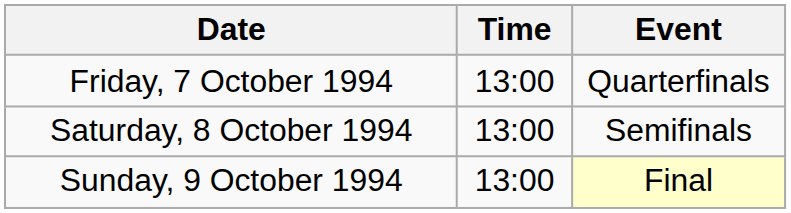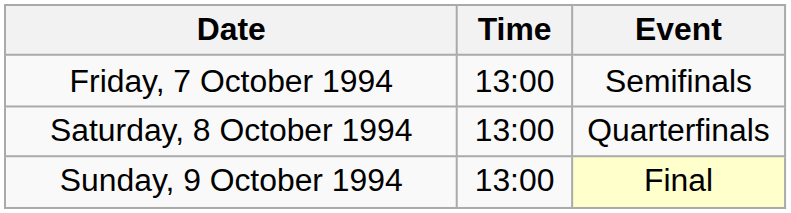 <table class = "wikitable" style="text-align:center;">
 <tr>
 <th width=220>Date</th>
 <th width=50>Time</th>
 <th width=100>Event</th>
 </tr>
 <tr>
 <td>Friday, 7 October 1994</td>
 <td>13:00</td>
-<td>Quarterfinals</td>
+<td>Semifinals</td>
 </tr>
 <tr>
 <td>Saturday, 8 October 1994</td>
 <td>13:00</td>
-<td>Semifinals</td>
+<td>Quarterfinals</td>
 </tr>
 <tr>
 <td>Sunday, 9 October 1994</td>
 <td>13:00</td>
 <td bgcolor=ffffcc>Final</td>
 </tr>
 </table>
